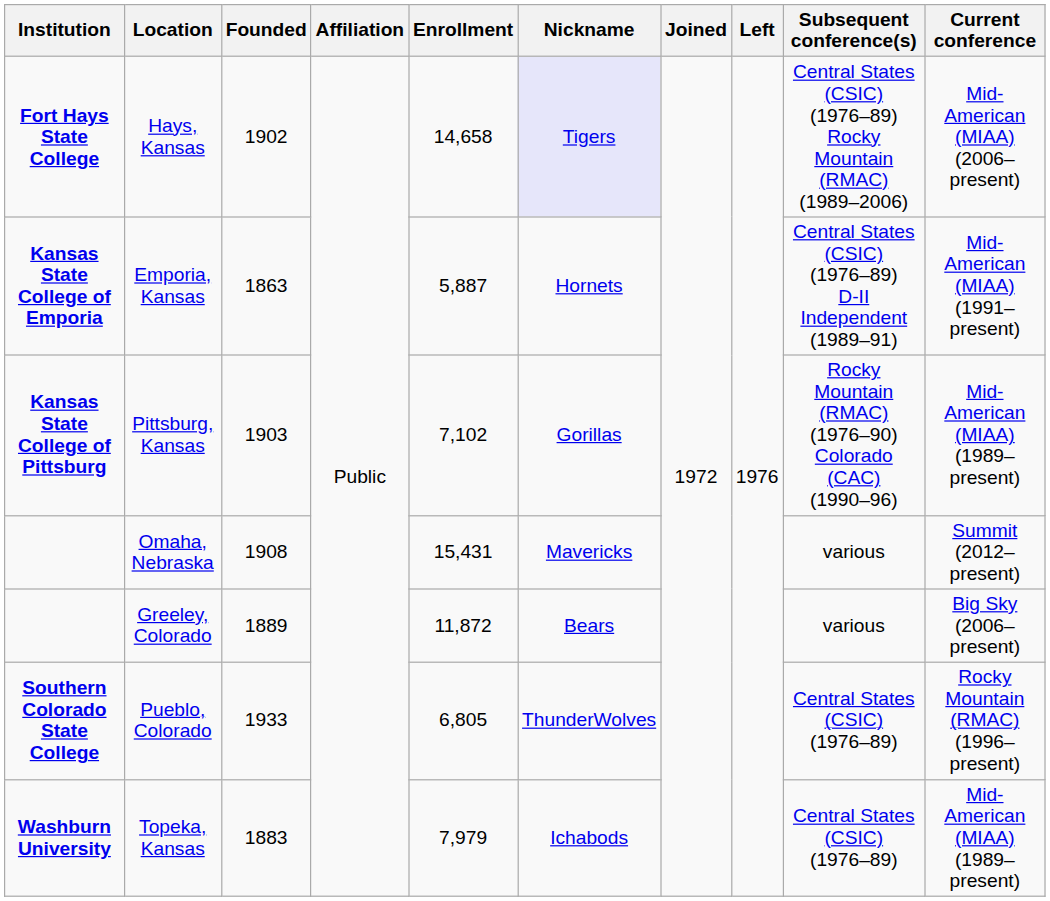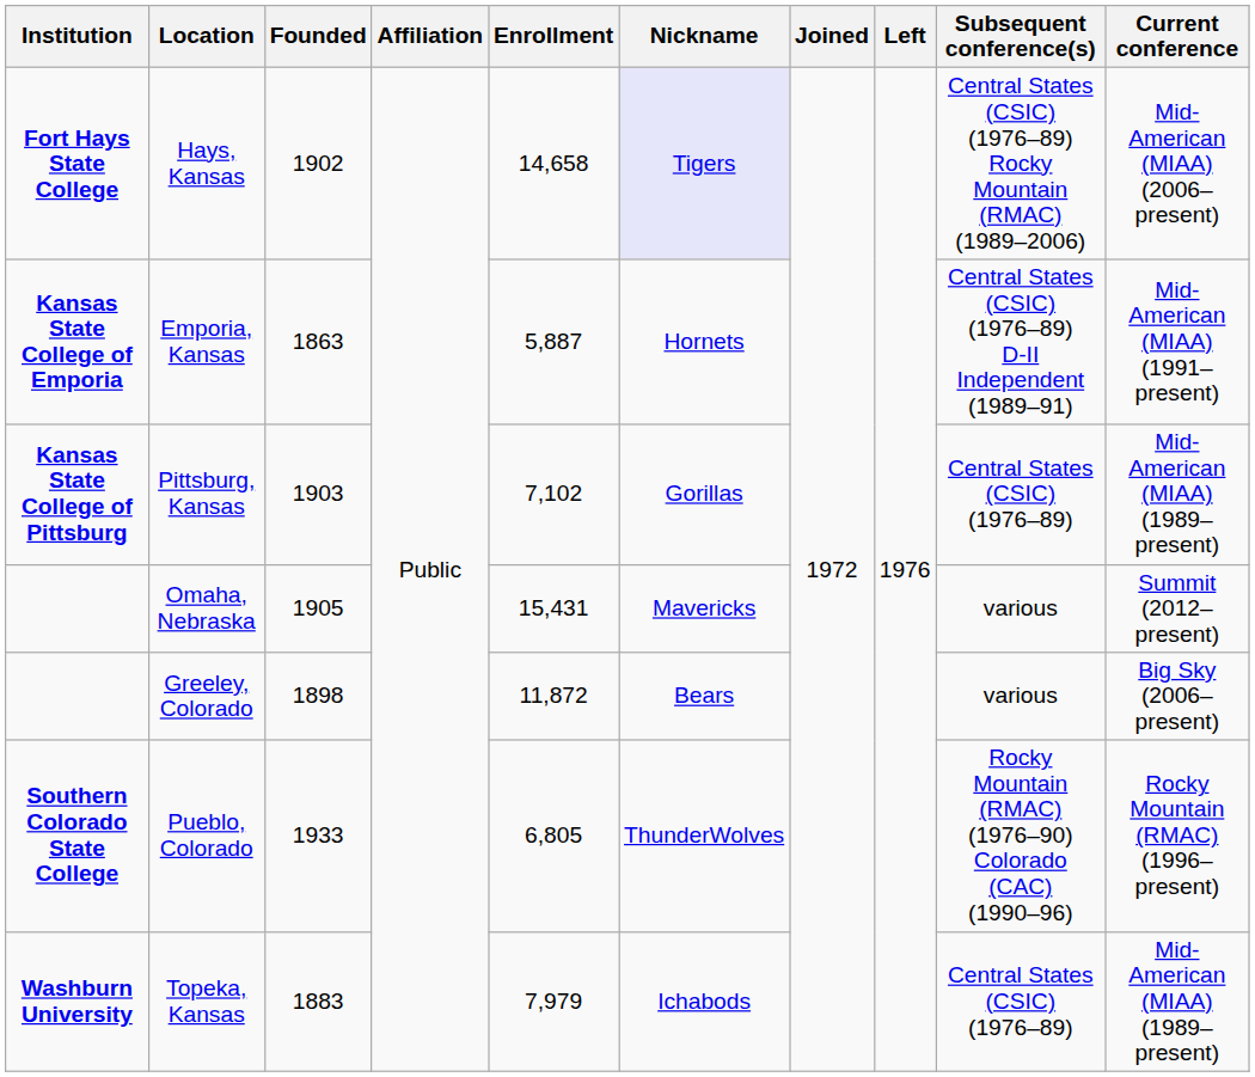 <table class="wikitable sortable" style="text-align:center">
 <tr>
 <th>Institution</th>
 <th>Location</th>
 <th>Founded</th>
 <th>Affiliation</th>
 <th>Enrollment</th>
 <th>Nickname</th>
 <th>Joined</th>
 <th>Left</th>
 <th>Subsequent<br>conference(s)</th>
 <th>Current<br>conference</th>
 </tr>
 <tr>
 <td><strong><a href='#'>Fort Hays State College</a></strong></td>
 <td><a href='#'>Hays, Kansas</a></td>
 <td>1902</td>
 <td rowspan="7">Public</td>
 <td>14,658</td>
 <td style="background: lavender;"><a href='#'>Tigers</a></td>
 <td rowspan="7">1972</td>
 <td rowspan="7">1976</td>
 <td><a href='#'>Central States (CSIC)</a><br>(1976–89)<br><a href='#'>Rocky Mountain (RMAC)</a><br>(1989–2006)</td>
 <td><a href='#'>Mid-American (MIAA)</a><br>(2006–present)</td>
 </tr>
 <tr>
 <td><strong><a href='#'>Kansas State College of Emporia</a></strong></td>
 <td><a href='#'>Emporia, Kansas</a></td>
 <td>1863</td>
 <td>5,887</td>
 <td><a href='#'>Hornets</a></td>
 <td><a href='#'>Central States (CSIC)</a><br>(1976–89)<br><a href='#'>D-II Independent</a><br>(1989–91)</td>
 <td><a href='#'>Mid-American (MIAA)</a><br>(1991–present)</td>
 </tr>
 <tr>
 <td><strong><a href='#'>Kansas State College of Pittsburg</a></strong></td>
 <td><a href='#'>Pittsburg, Kansas</a></td>
 <td>1903</td>
 <td>7,102</td>
 <td><a href='#'>Gorillas</a></td>
-<td><a href='#'>Rocky Mountain (RMAC)</a><br>(1976–90)<br><a href='#'>Colorado (CAC)</a><br>(1990–96)</td>
+<td><a href='#'>Central States (CSIC)</a><br>(1976–89)</td>
 <td><a href='#'>Mid-American (MIAA)</a><br>(1989–present)</td>
 </tr>
 <tr>
 <td></td>
 <td><a href='#'>Omaha, Nebraska</a></td>
-<td>1908</td>
+<td>1905</td>
 <td>15,431</td>
 <td><a href='#'>Mavericks</a></td>
 <td>various</td>
 <td><a href='#'>Summit</a><br>(2012–present)</td>
 </tr>
 <tr>
 <td></td>
 <td><a href='#'>Greeley, Colorado</a></td>
-<td>1889</td>
+<td>1898</td>
 <td>11,872</td>
 <td><a href='#'>Bears</a></td>
 <td>various</td>
 <td><a href='#'>Big Sky</a><br>(2006–present)</td>
 </tr>
 <tr>
 <td><strong><a href='#'>Southern Colorado State College</a></strong></td>
 <td><a href='#'>Pueblo, Colorado</a></td>
 <td>1933</td>
 <td>6,805</td>
 <td><a href='#'>ThunderWolves</a></td>
-<td><a href='#'>Central States (CSIC)</a><br>(1976–89)</td>
+<td><a href='#'>Rocky Mountain (RMAC)</a><br>(1976–90)<br><a href='#'>Colorado (CAC)</a><br>(1990–96)</td>
 <td><a href='#'>Rocky Mountain (RMAC)</a><br>(1996–present)</td>
 </tr>
 <tr>
 <td><strong><a href='#'>Washburn University</a></strong></td>
 <td><a href='#'>Topeka, Kansas</a></td>
 <td>1883</td>
 <td>7,979</td>
 <td><a href='#'>Ichabods</a></td>
 <td><a href='#'>Central States (CSIC)</a><br>(1976–89)</td>
 <td><a href='#'>Mid-American (MIAA)</a><br>(1989–present)</td>
 </tr>
 </table>
